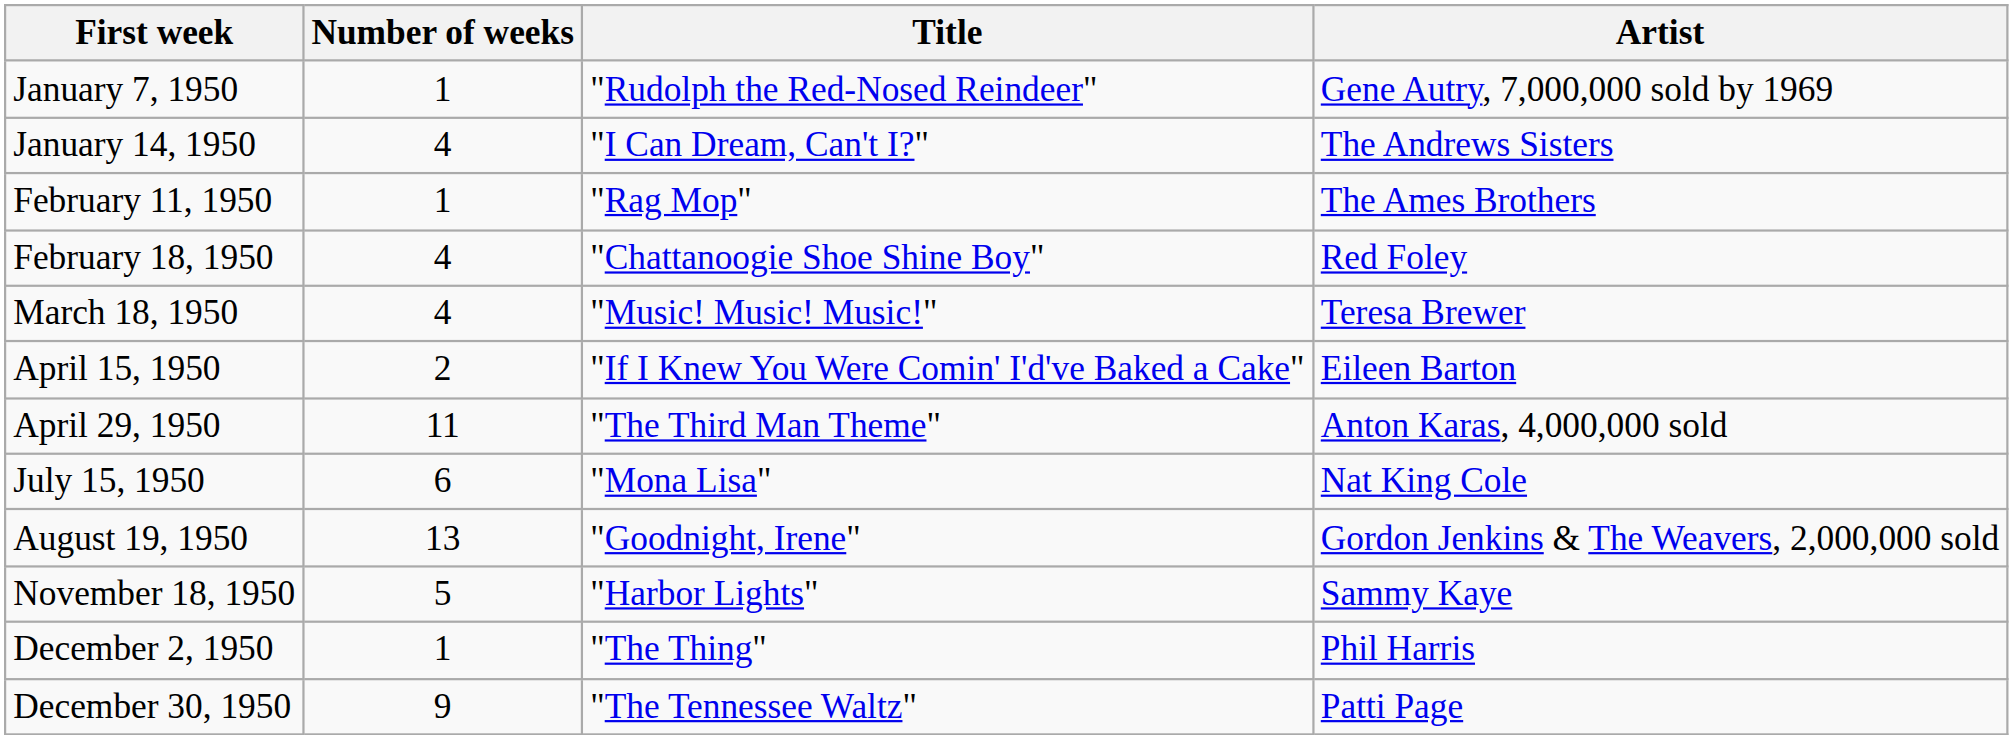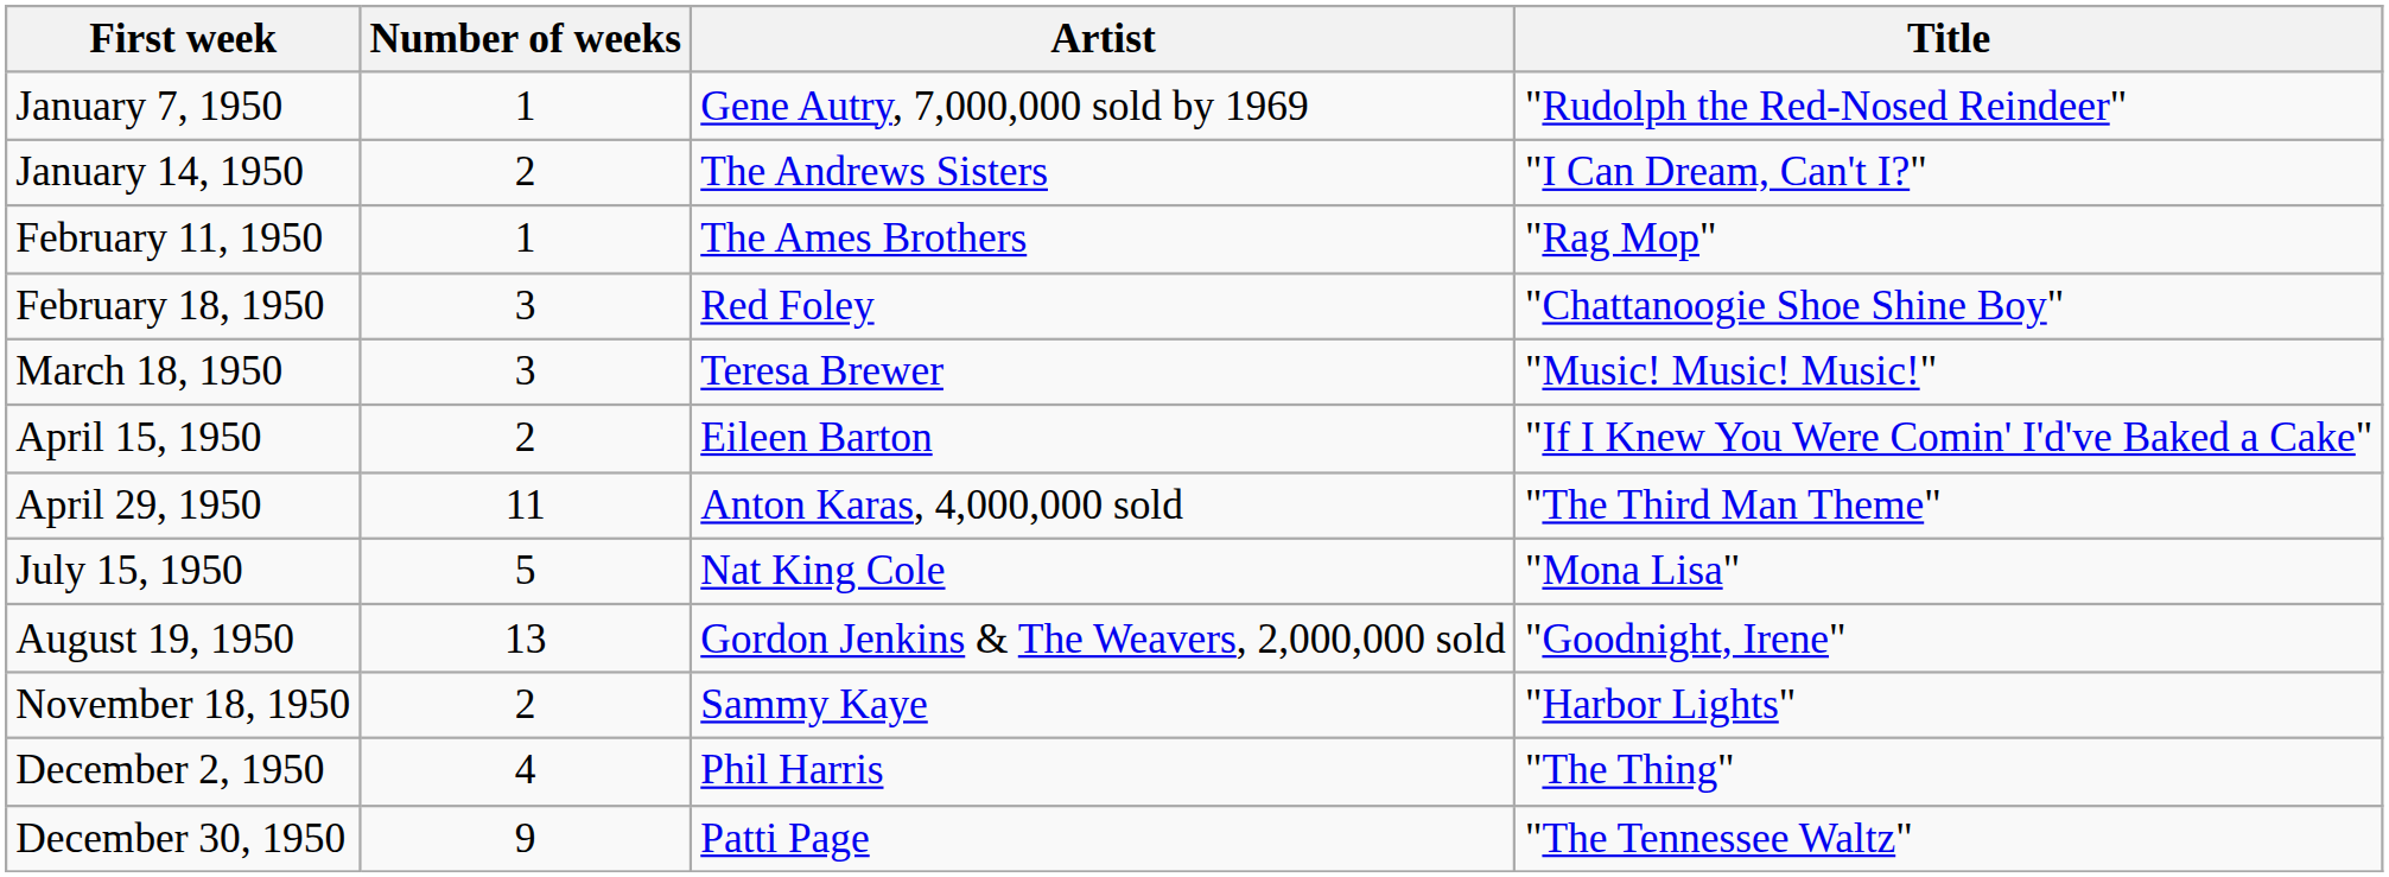 <table class="wikitable">
 <tr>
 <th>First week</th>
 <th>Number of weeks</th>
+<th>Artist</th>
 <th>Title</th>
-<th>Artist</th>
 </tr>
 <tr>
 <td>January 7, 1950</td>
 <td align="center">1</td>
+<td><a href='#'>Gene Autry</a>, 7,000,000 sold by 1969</td>
 <td>"<a href='#'>Rudolph the Red-Nosed Reindeer</a>"</td>
-<td><a href='#'>Gene Autry</a>, 7,000,000 sold by 1969</td>
 </tr>
 <tr>
 <td>January 14, 1950</td>
-<td align="center">4</td>
+<td align="center">2</td>
+<td><a href='#'>The Andrews Sisters</a></td>
 <td>"<a href='#'>I Can Dream, Can't I?</a>"</td>
-<td><a href='#'>The Andrews Sisters</a></td>
 </tr>
 <tr>
 <td>February 11, 1950</td>
 <td align="center">1</td>
+<td><a href='#'>The Ames Brothers</a></td>
 <td>"<a href='#'>Rag Mop</a>"</td>
-<td><a href='#'>The Ames Brothers</a></td>
 </tr>
 <tr>
 <td>February 18, 1950</td>
-<td align="center">4</td>
+<td align="center">3</td>
+<td><a href='#'>Red Foley</a></td>
 <td>"<a href='#'>Chattanoogie Shoe Shine Boy</a>"</td>
-<td><a href='#'>Red Foley</a></td>
 </tr>
 <tr>
 <td>March 18, 1950</td>
-<td align="center">4</td>
+<td align="center">3</td>
+<td><a href='#'>Teresa Brewer</a></td>
 <td>"<a href='#'>Music! Music! Music!</a>"</td>
-<td><a href='#'>Teresa Brewer</a></td>
 </tr>
 <tr>
 <td>April 15, 1950</td>
 <td align="center">2</td>
+<td><a href='#'>Eileen Barton</a></td>
 <td>"<a href='#'>If I Knew You Were Comin' I'd've Baked a Cake</a>"</td>
-<td><a href='#'>Eileen Barton</a></td>
 </tr>
 <tr>
 <td>April 29, 1950</td>
 <td align="center">11</td>
+<td><a href='#'>Anton Karas</a>, 4,000,000 sold</td>
 <td>"<a href='#'>The Third Man Theme</a>"</td>
-<td><a href='#'>Anton Karas</a>, 4,000,000 sold</td>
 </tr>
 <tr>
 <td>July 15, 1950</td>
-<td align="center">6</td>
+<td align="center">5</td>
+<td><a href='#'>Nat King Cole</a></td>
 <td>"<a href='#'>Mona Lisa</a>"</td>
-<td><a href='#'>Nat King Cole</a></td>
 </tr>
 <tr>
 <td>August 19, 1950</td>
 <td align="center">13</td>
+<td><a href='#'>Gordon Jenkins</a> & <a href='#'>The Weavers</a>, 2,000,000 sold</td>
 <td>"<a href='#'>Goodnight, Irene</a>"</td>
-<td><a href='#'>Gordon Jenkins</a> & <a href='#'>The Weavers</a>, 2,000,000 sold</td>
 </tr>
 <tr>
 <td>November 18, 1950</td>
-<td align="center">5</td>
+<td align="center">2</td>
+<td><a href='#'>Sammy Kaye</a></td>
 <td>"<a href='#'>Harbor Lights</a>"</td>
-<td><a href='#'>Sammy Kaye</a></td>
 </tr>
 <tr>
 <td>December 2, 1950</td>
-<td align="center">1</td>
+<td align="center">4</td>
+<td><a href='#'>Phil Harris</a></td>
 <td>"<a href='#'>The Thing</a>"</td>
-<td><a href='#'>Phil Harris</a></td>
 </tr>
 <tr>
 <td>December 30, 1950</td>
 <td align="center">9</td>
+<td><a href='#'>Patti Page</a></td>
 <td>"<a href='#'>The Tennessee Waltz</a>"</td>
-<td><a href='#'>Patti Page</a></td>
 </tr>
 </table>
